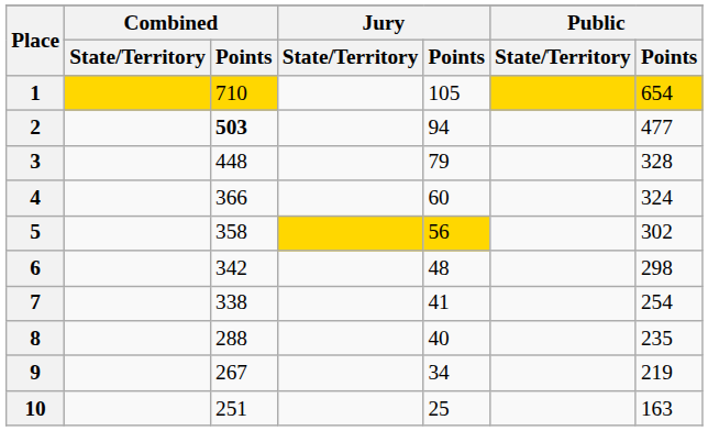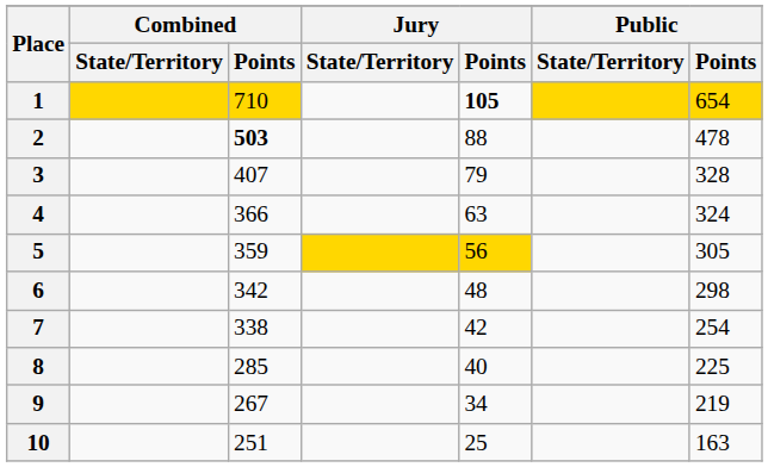 <table class="wikitable collapsible plainrowheaders" style="float:right; margin:10px; font-size:85%;">
 <tr>
 </tr>
 <tr>
 <th rowspan="2" scope="col">Place</th>
 <th colspan="2" scope="col">Combined</th>
 <th colspan="2" scope="col">Jury</th>
 <th colspan="2" scope="col">Public</th>
 </tr>
 <tr>
 <th scope="col">State/Territory</th>
 <th scope="col">Points</th>
 <th scope="col">State/Territory</th>
 <th scope="col">Points</th>
 <th scope="col">State/Territory</th>
 <th scope="col">Points</th>
 </tr>
 <tr>
 <th scope="row" style="text-align:center;">1</th>
 <td bgcolor="gold"></td>
 <td bgcolor="gold">710</td>
 <td></td>
-<td>105</td>
+<td><strong>105</strong></td>
 <td bgcolor="gold"></td>
 <td bgcolor="gold">654</td>
 </tr>
 <tr>
 <th scope="row" style="text-align:center;">2</th>
 <td></td>
 <td><strong>503</strong></td>
 <td></td>
-<td>94</td>
+<td>88</td>
 <td></td>
-<td>477</td>
+<td>478</td>
 </tr>
 <tr>
 <th scope="row" style="text-align:center;">3</th>
 <td></td>
-<td>448</td>
+<td>407</td>
 <td></td>
 <td>79</td>
 <td></td>
 <td>328</td>
 </tr>
 <tr>
 <th scope="row" style="text-align:center;">4</th>
 <td></td>
 <td>366</td>
 <td></td>
-<td>60</td>
+<td>63</td>
 <td></td>
 <td>324</td>
 </tr>
 <tr>
 <th scope="row" style="text-align:center;">5</th>
 <td></td>
-<td>358</td>
+<td>359</td>
 <td bgcolor="gold"></td>
 <td bgcolor="gold">56</td>
 <td></td>
-<td>302</td>
+<td>305</td>
 </tr>
 <tr>
 <th scope="row" style="text-align:center;">6</th>
 <td></td>
 <td>342</td>
 <td></td>
 <td>48</td>
 <td></td>
 <td>298</td>
 </tr>
 <tr>
 <th scope="row" style="text-align:center;">7</th>
 <td></td>
 <td>338</td>
 <td></td>
-<td>41</td>
+<td>42</td>
 <td></td>
 <td>254</td>
 </tr>
 <tr>
 <th scope="row" style="text-align:center;">8</th>
 <td></td>
-<td>288</td>
+<td>285</td>
 <td></td>
 <td>40</td>
 <td></td>
-<td>235</td>
+<td>225</td>
 </tr>
 <tr>
 <th scope="row" style="text-align:center;">9</th>
 <td></td>
 <td>267</td>
 <td></td>
 <td>34</td>
 <td></td>
 <td>219</td>
 </tr>
 <tr>
 <th scope="row" style="text-align:center;">10</th>
 <td></td>
 <td>251</td>
 <td></td>
 <td>25</td>
 <td></td>
 <td>163</td>
 </tr>
 </table>
